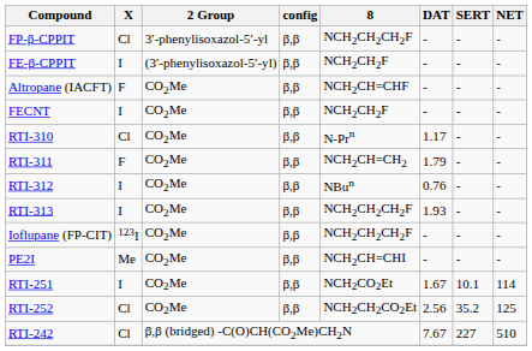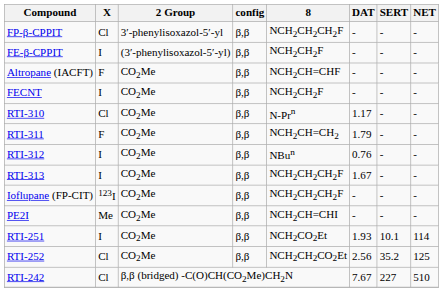 <table class="wikitable">
 <tr>
 <th>Compound</th>
 <th>X</th>
 <th>2 Group</th>
 <th>config</th>
 <th>8</th>
 <th>DAT</th>
 <th>SERT</th>
 <th>NET</th>
 </tr>
 <tr>
 <td><a href='#'>FP-β-CPPIT</a></td>
 <td>Cl</td>
 <td>3′-phenylisoxazol-5′-yl</td>
 <td>β,β</td>
 <td>NCH<sub>2</sub>CH<sub>2</sub>CH<sub>2</sub>F</td>
 <td>-</td>
 <td>-</td>
 <td>-</td>
 </tr>
 <tr>
 <td><a href='#'>FE-β-CPPIT</a></td>
 <td>I</td>
 <td>(3′-phenylisoxazol-5′-yl)</td>
 <td>β,β</td>
 <td>NCH<sub>2</sub>CH<sub>2</sub>F</td>
 <td>-</td>
 <td>-</td>
 <td>-</td>
 </tr>
 <tr>
 <td><a href='#'>Altropane</a> (IACFT)</td>
 <td>F</td>
 <td>CO<sub>2</sub>Me</td>
 <td>β,β</td>
 <td>NCH<sub>2</sub>CH=CHF</td>
 <td>-</td>
 <td>-</td>
 <td>-</td>
 </tr>
 <tr>
 <td><a href='#'>FECNT</a></td>
 <td>I</td>
 <td>CO<sub>2</sub>Me</td>
 <td>β,β</td>
 <td>NCH<sub>2</sub>CH<sub>2</sub>F</td>
 <td>-</td>
 <td>-</td>
 <td>-</td>
 </tr>
 <tr>
 <td><a href='#'>RTI-310</a> </td>
 <td>Cl</td>
 <td>CO<sub>2</sub>Me</td>
 <td>β,β</td>
 <td>N-Pr<sup>n</sup></td>
 <td>1.17</td>
 <td>-</td>
 <td>-</td>
 </tr>
 <tr>
 <td><a href='#'>RTI-311</a></td>
 <td>F</td>
 <td>CO<sub>2</sub>Me</td>
 <td>β,β</td>
 <td>NCH<sub>2</sub>CH=CH<sub>2</sub></td>
 <td>1.79</td>
 <td>-</td>
 <td>-</td>
 </tr>
 <tr>
 <td><a href='#'>RTI-312</a> </td>
 <td>I</td>
 <td>CO<sub>2</sub>Me</td>
 <td>β,β</td>
 <td>NBu<sup>n</sup></td>
 <td>0.76</td>
 <td>-</td>
 <td>-</td>
 </tr>
 <tr>
 <td><a href='#'>RTI-313</a> </td>
 <td>I</td>
 <td>CO<sub>2</sub>Me</td>
 <td>β,β</td>
 <td>NCH<sub>2</sub>CH<sub>2</sub>CH<sub>2</sub>F</td>
-<td>1.93</td>
+<td>1.67</td>
 <td>-</td>
 <td>-</td>
 </tr>
 <tr>
 <td><a href='#'>Ioflupane</a> (FP-CIT)</td>
 <td><sup>123</sup>I</td>
 <td>CO<sub>2</sub>Me</td>
 <td>β,β</td>
 <td>NCH<sub>2</sub>CH<sub>2</sub>CH<sub>2</sub>F</td>
 <td>-</td>
 <td>-</td>
 <td>-</td>
 </tr>
 <tr>
 <td><a href='#'>PE2I</a></td>
 <td>Me</td>
 <td>CO<sub>2</sub>Me</td>
 <td>β,β</td>
 <td>NCH<sub>2</sub>CH=CHI</td>
 <td>-</td>
 <td>-</td>
 <td>-</td>
 </tr>
 <tr>
 <td><a href='#'>RTI-251</a></td>
 <td>I</td>
 <td>CO<sub>2</sub>Me</td>
 <td>β,β</td>
 <td>NCH<sub>2</sub>CO<sub>2</sub>Et</td>
-<td>1.67</td>
+<td>1.93</td>
 <td>10.1</td>
 <td>114</td>
 </tr>
 <tr>
 <td><a href='#'>RTI-252</a></td>
 <td>Cl</td>
 <td>CO<sub>2</sub>Me</td>
 <td>β,β</td>
 <td>NCH<sub>2</sub>CH<sub>2</sub>CO<sub>2</sub>Et</td>
 <td>2.56</td>
 <td>35.2</td>
 <td>125</td>
 </tr>
 <tr>
 <td><a href='#'>RTI-242</a></td>
 <td>Cl</td>
 <td colspan=3>β,β (bridged) -C(O)CH(CO<sub>2</sub>Me)CH<sub>2</sub>N</td>
 <td>7.67</td>
 <td>227</td>
 <td>510</td>
 </tr>
 <tr>
 </tr>
 </table>
